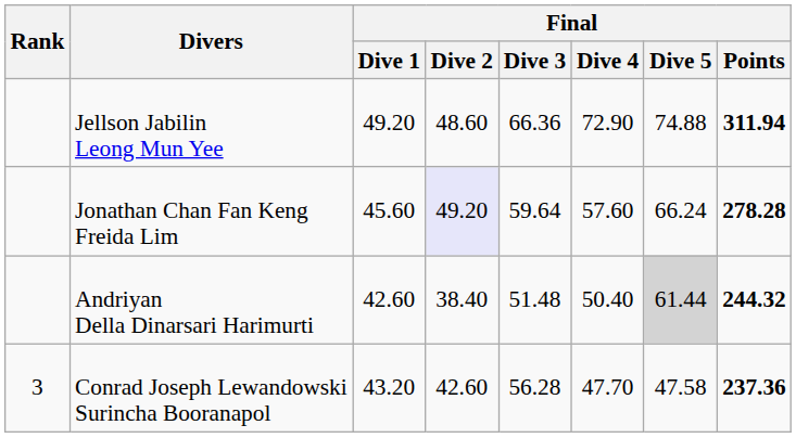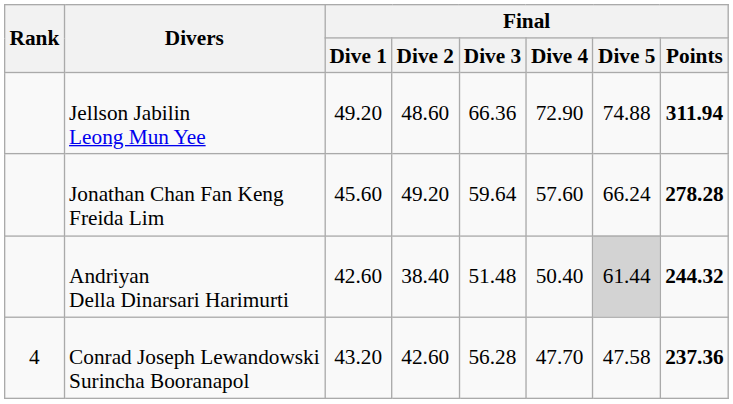 <table class="wikitable sortable"  style="text-align:center">
 <tr>
 <th rowspan="2" data-sort-type=number>Rank</th>
 <th rowspan="2">Divers</th>
 <th colspan="7">Final</th>
 </tr>
 <tr>
 <th>Dive 1</th>
 <th>Dive 2</th>
 <th>Dive 3</th>
 <th>Dive 4</th>
 <th>Dive 5</th>
 <th>Points</th>
 </tr>
 <tr>
 <td></td>
 <td align="left"><br>Jellson Jabilin<br><a href='#'>Leong Mun Yee</a></td>
 <td>49.20</td>
 <td>48.60</td>
 <td>66.36</td>
 <td>72.90</td>
 <td>74.88</td>
 <td><strong>311.94</strong></td>
 </tr>
 <tr>
 <td></td>
 <td align="left"><br>Jonathan Chan Fan Keng<br>Freida Lim</td>
 <td>45.60</td>
-<td style="background: lavender;">49.20</td>
+<td>49.20</td>
 <td>59.64</td>
 <td>57.60</td>
 <td>66.24</td>
 <td><strong>278.28</strong></td>
 </tr>
 <tr>
 <td></td>
 <td align="left"><br>Andriyan<br>Della Dinarsari Harimurti</td>
 <td>42.60</td>
 <td>38.40</td>
 <td>51.48</td>
 <td>50.40</td>
 <td style="background: lightgrey;">61.44</td>
 <td><strong>244.32</strong></td>
 </tr>
 <tr>
-<td>3</td>
+<td>4</td>
 <td align="left"><br>Conrad Joseph Lewandowski<br>Surincha Booranapol</td>
 <td>43.20</td>
 <td>42.60</td>
 <td>56.28</td>
 <td>47.70</td>
 <td>47.58</td>
 <td><strong>237.36</strong></td>
 </tr>
 </table>
